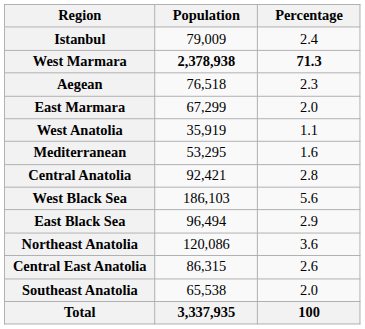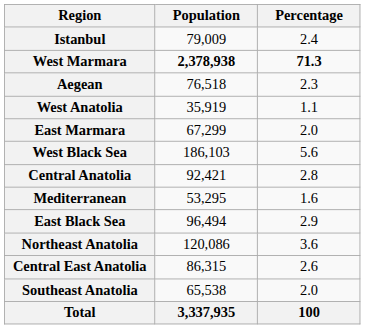 <table class="wikitable">
 <tr>
 <th style="width:120pt;">Region</th>
 <th style="width:80pt;">Population</th>
 <th style="width:80pt;">Percentage</th>
 </tr>
 <tr>
 <th style="width:120pt;">Istanbul</th>
 <td style="text-align:center;">79,009</td>
 <td style="text-align:center;">2.4</td>
 </tr>
 <tr>
 <th style="width:120pt;">West Marmara</th>
 <td style="text-align:center;"><strong>2,378,938</strong></td>
 <td style="text-align:center;"><strong>71.3</strong></td>
 </tr>
 <tr>
 <th style="width:120pt;">Aegean</th>
 <td style="text-align:center;">76,518</td>
 <td style="text-align:center;">2.3</td>
 </tr>
 <tr>
+<th style="width:120pt;">West Anatolia</th>
+<td style="text-align:center;">35,919</td>
+<td style="text-align:center;">1.1</td>
+</tr>
+<tr>
 <th style="width:120pt;">East Marmara</th>
 <td style="text-align:center;">67,299</td>
 <td style="text-align:center;">2.0</td>
 </tr>
 <tr>
-<th style="width:120pt;">West Anatolia</th>
-<td style="text-align:center;">35,919</td>
-<td style="text-align:center;">1.1</td>
-</tr>
-<tr>
-<th style="width:120pt;">Mediterranean</th>
-<td style="text-align:center;">53,295</td>
-<td style="text-align:center;">1.6</td>
+<th style="width:120pt;">West Black Sea</th>
+<td style="text-align:center;">186,103</td>
+<td style="text-align:center;">5.6</td>
 </tr>
 <tr>
 <th style="width:120pt;">Central Anatolia</th>
 <td style="text-align:center;">92,421</td>
 <td style="text-align:center;">2.8</td>
 </tr>
 <tr>
-<th style="width:120pt;">West Black Sea</th>
-<td style="text-align:center;">186,103</td>
-<td style="text-align:center;">5.6</td>
+<th style="width:120pt;">Mediterranean</th>
+<td style="text-align:center;">53,295</td>
+<td style="text-align:center;">1.6</td>
 </tr>
 <tr>
 <th style="width:120pt;">East Black Sea</th>
 <td style="text-align:center;">96,494</td>
 <td style="text-align:center;">2.9</td>
 </tr>
 <tr>
 <th style="width:120pt;">Northeast Anatolia</th>
 <td style="text-align:center;">120,086</td>
 <td style="text-align:center;">3.6</td>
 </tr>
 <tr>
 <th style="width:120pt;">Central East Anatolia</th>
 <td style="text-align:center;">86,315</td>
 <td style="text-align:center;">2.6</td>
 </tr>
 <tr>
 <th style="width:120pt;">Southeast Anatolia</th>
 <td style="text-align:center;">65,538</td>
 <td style="text-align:center;">2.0</td>
 </tr>
 <tr>
 <th style="width:120pt;">Total</th>
 <th style="width:80pt;">3,337,935</th>
 <th style="text-align:center;">100</th>
 </tr>
 </table>
